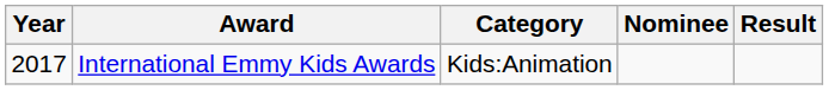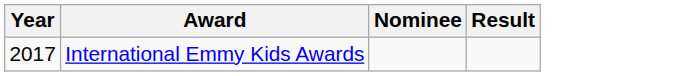 <table class="wikitable sortable">
 <tr>
 <th>Year</th>
 <th>Award</th>
-<th>Category</th>
 <th>Nominee</th>
 <th>Result</th>
 </tr>
 <tr>
 <td>2017</td>
 <td><a href='#'>International Emmy Kids Awards</a></td>
-<td>Kids:Animation</td>
 <td></td>
 <td></td>
 </tr>
 </table>
